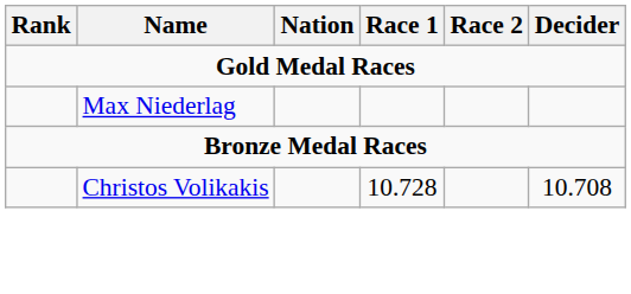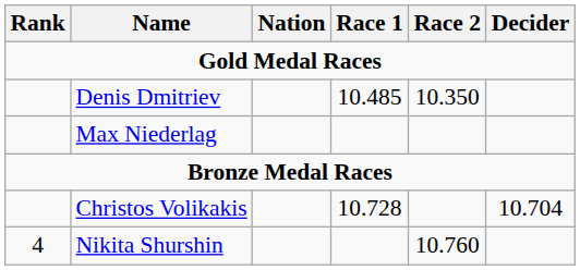 <table class="wikitable" style="text-align:center">
 <tr>
 <th>Rank</th>
 <th>Name</th>
 <th>Nation</th>
 <th>Race 1</th>
 <th>Race 2</th>
 <th>Decider</th>
 </tr>
 <tr>
 <td colspan=6><strong>Gold Medal Races</strong></td>
+</tr>
+<tr>
+<td></td>
+<td align=left><a href='#'>Denis Dmitriev</a></td>
+<td align=left></td>
+<td>10.485</td>
+<td>10.350</td>
+<td></td>
 </tr>
 <tr>
 <td></td>
 <td align=left><a href='#'>Max Niederlag</a></td>
 <td align=left></td>
 <td></td>
 <td></td>
 <td></td>
 </tr>
 <tr>
 <td colspan=6><strong>Bronze Medal Races</strong></td>
 </tr>
 <tr>
 <td></td>
 <td align=left><a href='#'>Christos Volikakis</a></td>
 <td align=left></td>
 <td>10.728</td>
 <td></td>
-<td>10.708</td>
+<td>10.704</td>
+</tr>
+<tr>
+<td>4</td>
+<td align=left><a href='#'>Nikita Shurshin</a></td>
+<td align=left></td>
+<td></td>
+<td>10.760</td>
+<td></td>
 </tr>
 </table>
